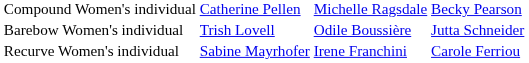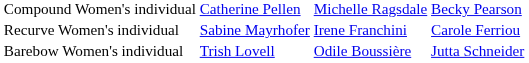 <table>
 <tr>
 <td>Compound Women's individual</td>
 <td> <a href='#'>Catherine Pellen</a></td>
 <td> <a href='#'>Michelle Ragsdale</a></td>
 <td> <a href='#'>Becky Pearson</a></td>
 </tr>
 <tr>
+<td>Recurve Women's individual</td>
+<td> <a href='#'>Sabine Mayrhofer</a></td>
+<td> <a href='#'>Irene Franchini</a></td>
+<td> <a href='#'>Carole Ferriou</a></td>
+</tr>
+<tr>
 <td>Barebow Women's individual</td>
 <td> <a href='#'>Trish Lovell</a></td>
 <td> <a href='#'>Odile Boussière</a></td>
 <td> <a href='#'>Jutta Schneider</a></td>
 </tr>
-<tr>
-<td>Recurve Women's individual</td>
-<td> <a href='#'>Sabine Mayrhofer</a></td>
-<td> <a href='#'>Irene Franchini</a></td>
-<td> <a href='#'>Carole Ferriou</a></td>
-</tr>
 </table>
